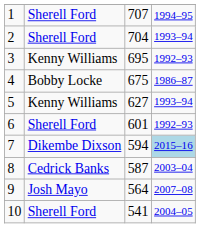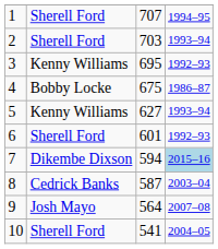 <table class="wikitable">
 <tr>
 </tr>
 <tr>
 <td>1</td>
 <td><a href='#'>Sherell Ford</a></td>
 <td>707</td>
 <td style="font-size:80%;"><a href='#'>1994–95</a></td>
 </tr>
 <tr>
 <td>2</td>
 <td><a href='#'>Sherell Ford</a></td>
-<td>704</td>
+<td>703</td>
 <td style="font-size:80%;"><a href='#'>1993–94</a></td>
 </tr>
 <tr>
 <td>3</td>
 <td>Kenny Williams</td>
 <td>695</td>
 <td style="font-size:80%;"><a href='#'>1992–93</a></td>
 </tr>
 <tr>
 <td>4</td>
 <td>Bobby Locke</td>
 <td>675</td>
 <td style="font-size:80%;"><a href='#'>1986–87</a></td>
 </tr>
 <tr>
 <td>5</td>
 <td>Kenny Williams</td>
 <td>627</td>
 <td style="font-size:80%;"><a href='#'>1993–94</a></td>
 </tr>
 <tr>
 <td>6</td>
 <td><a href='#'>Sherell Ford</a></td>
 <td>601</td>
 <td style="font-size:80%;"><a href='#'>1992–93</a></td>
 </tr>
 <tr>
 <td>7</td>
 <td><a href='#'>Dikembe Dixson</a></td>
 <td>594</td>
 <td style="background: lightblue; font-size:80%;"><a href='#'>2015–16</a></td>
 </tr>
 <tr>
 <td>8</td>
 <td><a href='#'>Cedrick Banks</a></td>
 <td>587</td>
 <td style="font-size:80%;"><a href='#'>2003–04</a></td>
 </tr>
 <tr>
 <td>9</td>
 <td><a href='#'>Josh Mayo</a></td>
 <td>564</td>
 <td style="font-size:80%;"><a href='#'>2007–08</a></td>
 </tr>
 <tr>
 <td>10</td>
 <td><a href='#'>Sherell Ford</a></td>
 <td>541</td>
 <td style="font-size:80%;"><a href='#'>2004–05</a></td>
 </tr>
 </table>
